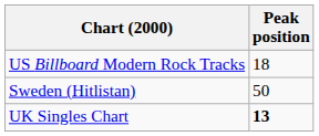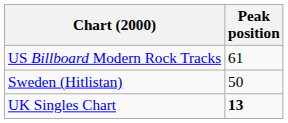 <table class="wikitable sortable plainrowheaders">
 <tr>
 <th scope="col">Chart (2000)</th>
 <th scope="col">Peak<br>position</th>
 </tr>
 <tr>
 <td><a href='#'>US <em>Billboard</em> Modern Rock Tracks</a></td>
-<td>18</td>
+<td>61</td>
 </tr>
 <tr>
 <td><a href='#'>Sweden (Hitlistan)</a></td>
 <td>50</td>
 </tr>
 <tr>
 <td><a href='#'>UK Singles Chart</a></td>
 <td><strong>13</strong></td>
 </tr>
 </table>
